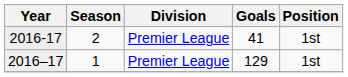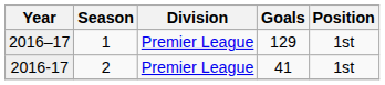 <table class="wikitable" style="font-size:85%; text-align:center">
 <tr>
 <th>Year</th>
 <th>Season</th>
 <th>Division</th>
 <th>Goals</th>
 <th>Position</th>
 </tr>
 <tr>
+<td bgcolor=#efefef>2016–17</td>
+<td>1</td>
+<td align=left><a href='#'>Premier League</a></td>
+<td>129</td>
+<td>1st</td>
+</tr>
+<tr>
 <td bgcolor=#efefef>2016-17</td>
 <td>2</td>
 <td align="left"><a href='#'>Premier League</a></td>
 <td>41</td>
 <td>1st</td>
 </tr>
 <tr>
-<td bgcolor=#efefef>2016–17</td>
-<td>1</td>
-<td align=left><a href='#'>Premier League</a></td>
-<td>129</td>
-<td>1st</td>
-</tr>
-<tr>
 </tr>
 </table>
